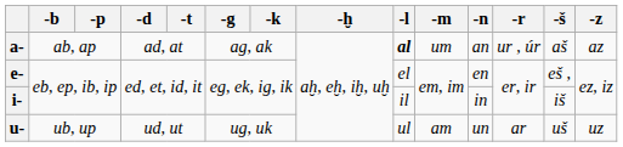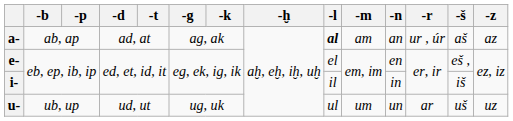 <table class="wikitable" style="text-align:center;">
 <tr>
 <th></th>
 <th>-b</th>
 <th>-p</th>
 <th>-d</th>
 <th>-t</th>
 <th>-g</th>
 <th>-k</th>
 <th>-ḫ</th>
 <th>-l</th>
 <th>-m</th>
 <th>-n</th>
 <th>-r</th>
 <th>-š</th>
 <th>-z</th>
 </tr>
 <tr>
 <th>a-</th>
 <td colspan=2><em>ab</em>, <em>ap</em> </td>
 <td colspan=2><em>ad</em>, <em>at</em> </td>
 <td colspan=2><em>ag</em>, <em>ak</em> </td>
 <td rowspan=4><em>aḫ</em>, <em>eḫ</em>, <em>iḫ</em>, <em>uḫ</em> </td>
 <td><strong><em>al</em> </strong></td>
-<td><em>um</em> </td>
+<td><em>am</em> </td>
 <td><em>an</em> </td>
 <td><em>ur</em> , <em>úr</em> </td>
 <td><em>aš</em> </td>
 <td><em>az</em> </td>
 </tr>
 <tr>
 <th>e-</th>
 <td rowspan=2 colspan=2><em>eb</em>, <em>ep</em>, <em>ib</em>, <em>ip</em> </td>
 <td rowspan=2 colspan=2><em>ed</em>, <em>et</em>, <em>id</em>, <em>it</em> </td>
 <td rowspan=2 colspan=2><em>eg</em>, <em>ek</em>, <em>ig</em>, <em>ik</em> </td>
 <td><em>el</em> </td>
 <td rowspan=2><em>em</em>, <em>im</em> </td>
 <td><em>en</em> </td>
 <td rowspan=2><em>er</em>, <em>ir</em> </td>
 <td><em>eš</em> , </td>
 <td rowspan=2><em>ez</em>, <em>iz</em> </td>
 </tr>
 <tr>
 <th>i-</th>
 <td><em>il</em> </td>
 <td><em>in</em> </td>
 <td><em>iš</em> </td>
 </tr>
 <tr>
 <th>u-</th>
 <td colspan=2><em>ub</em>, <em>up</em> </td>
 <td colspan=2><em>ud</em>, <em>ut</em> </td>
 <td colspan=2><em>ug</em>, <em>uk</em> </td>
 <td><em>ul</em>  </td>
-<td><em>am</em> </td>
+<td><em>um</em> </td>
 <td><em>un</em> </td>
 <td><em>ar</em> </td>
 <td><em>uš</em> </td>
 <td><em>uz</em> </td>
 </tr>
 </table>
